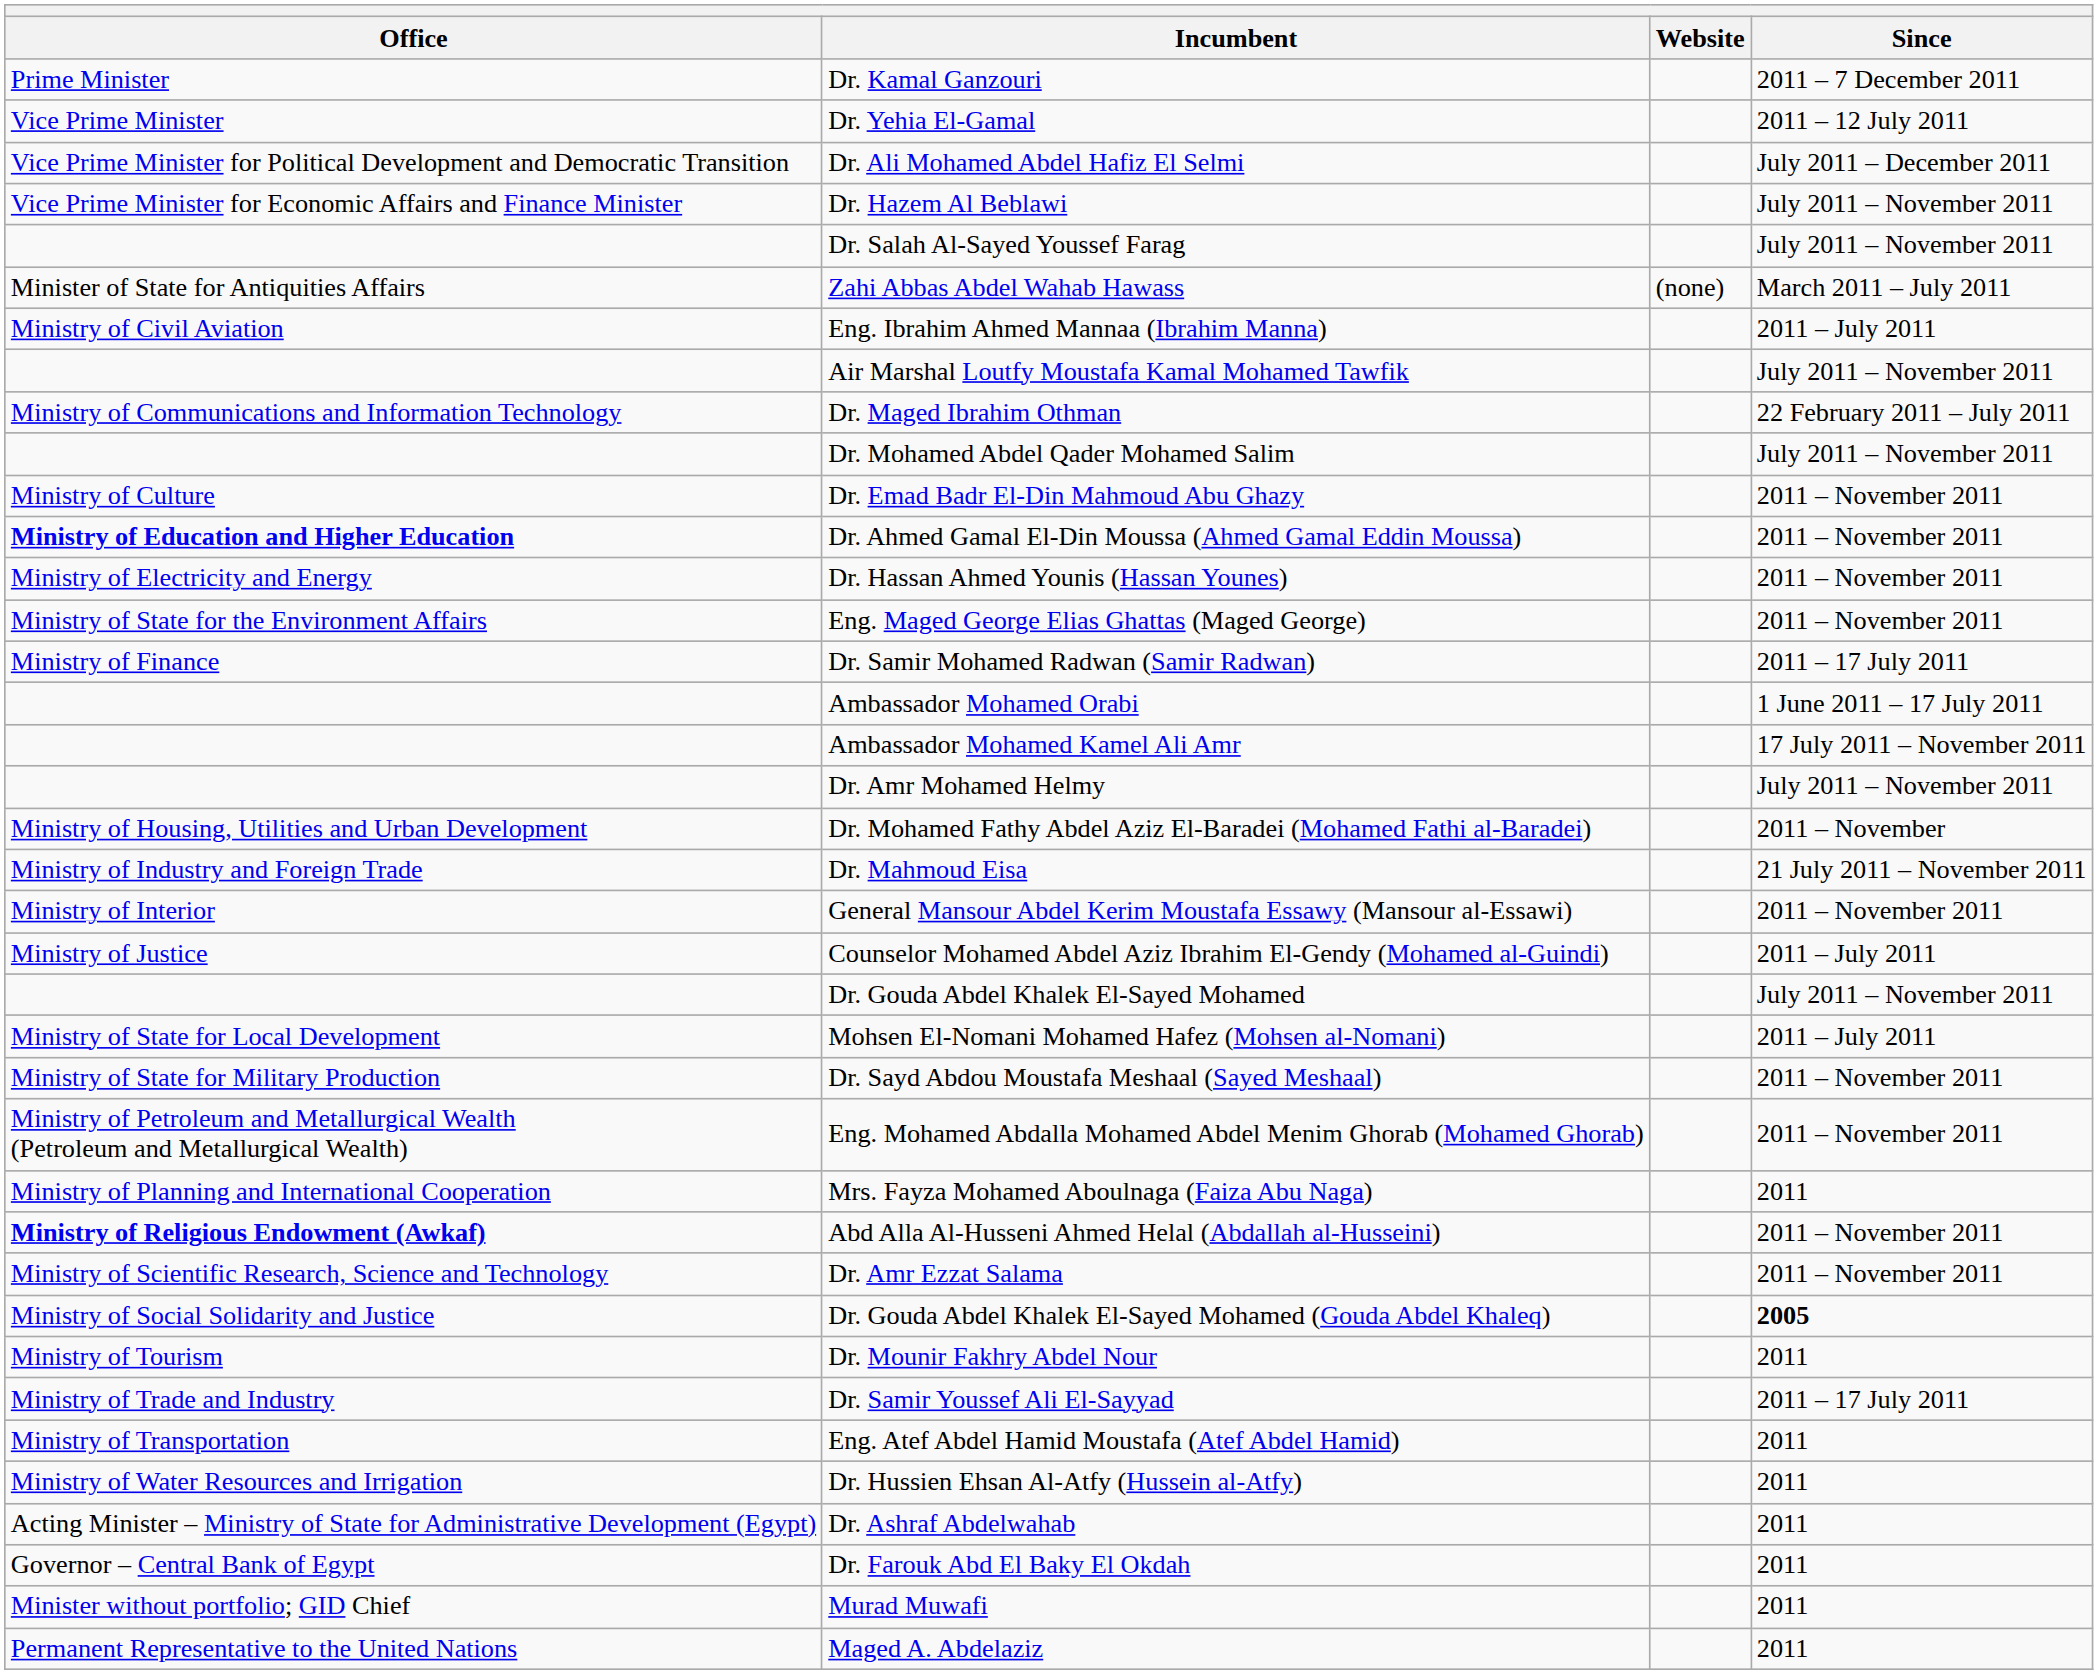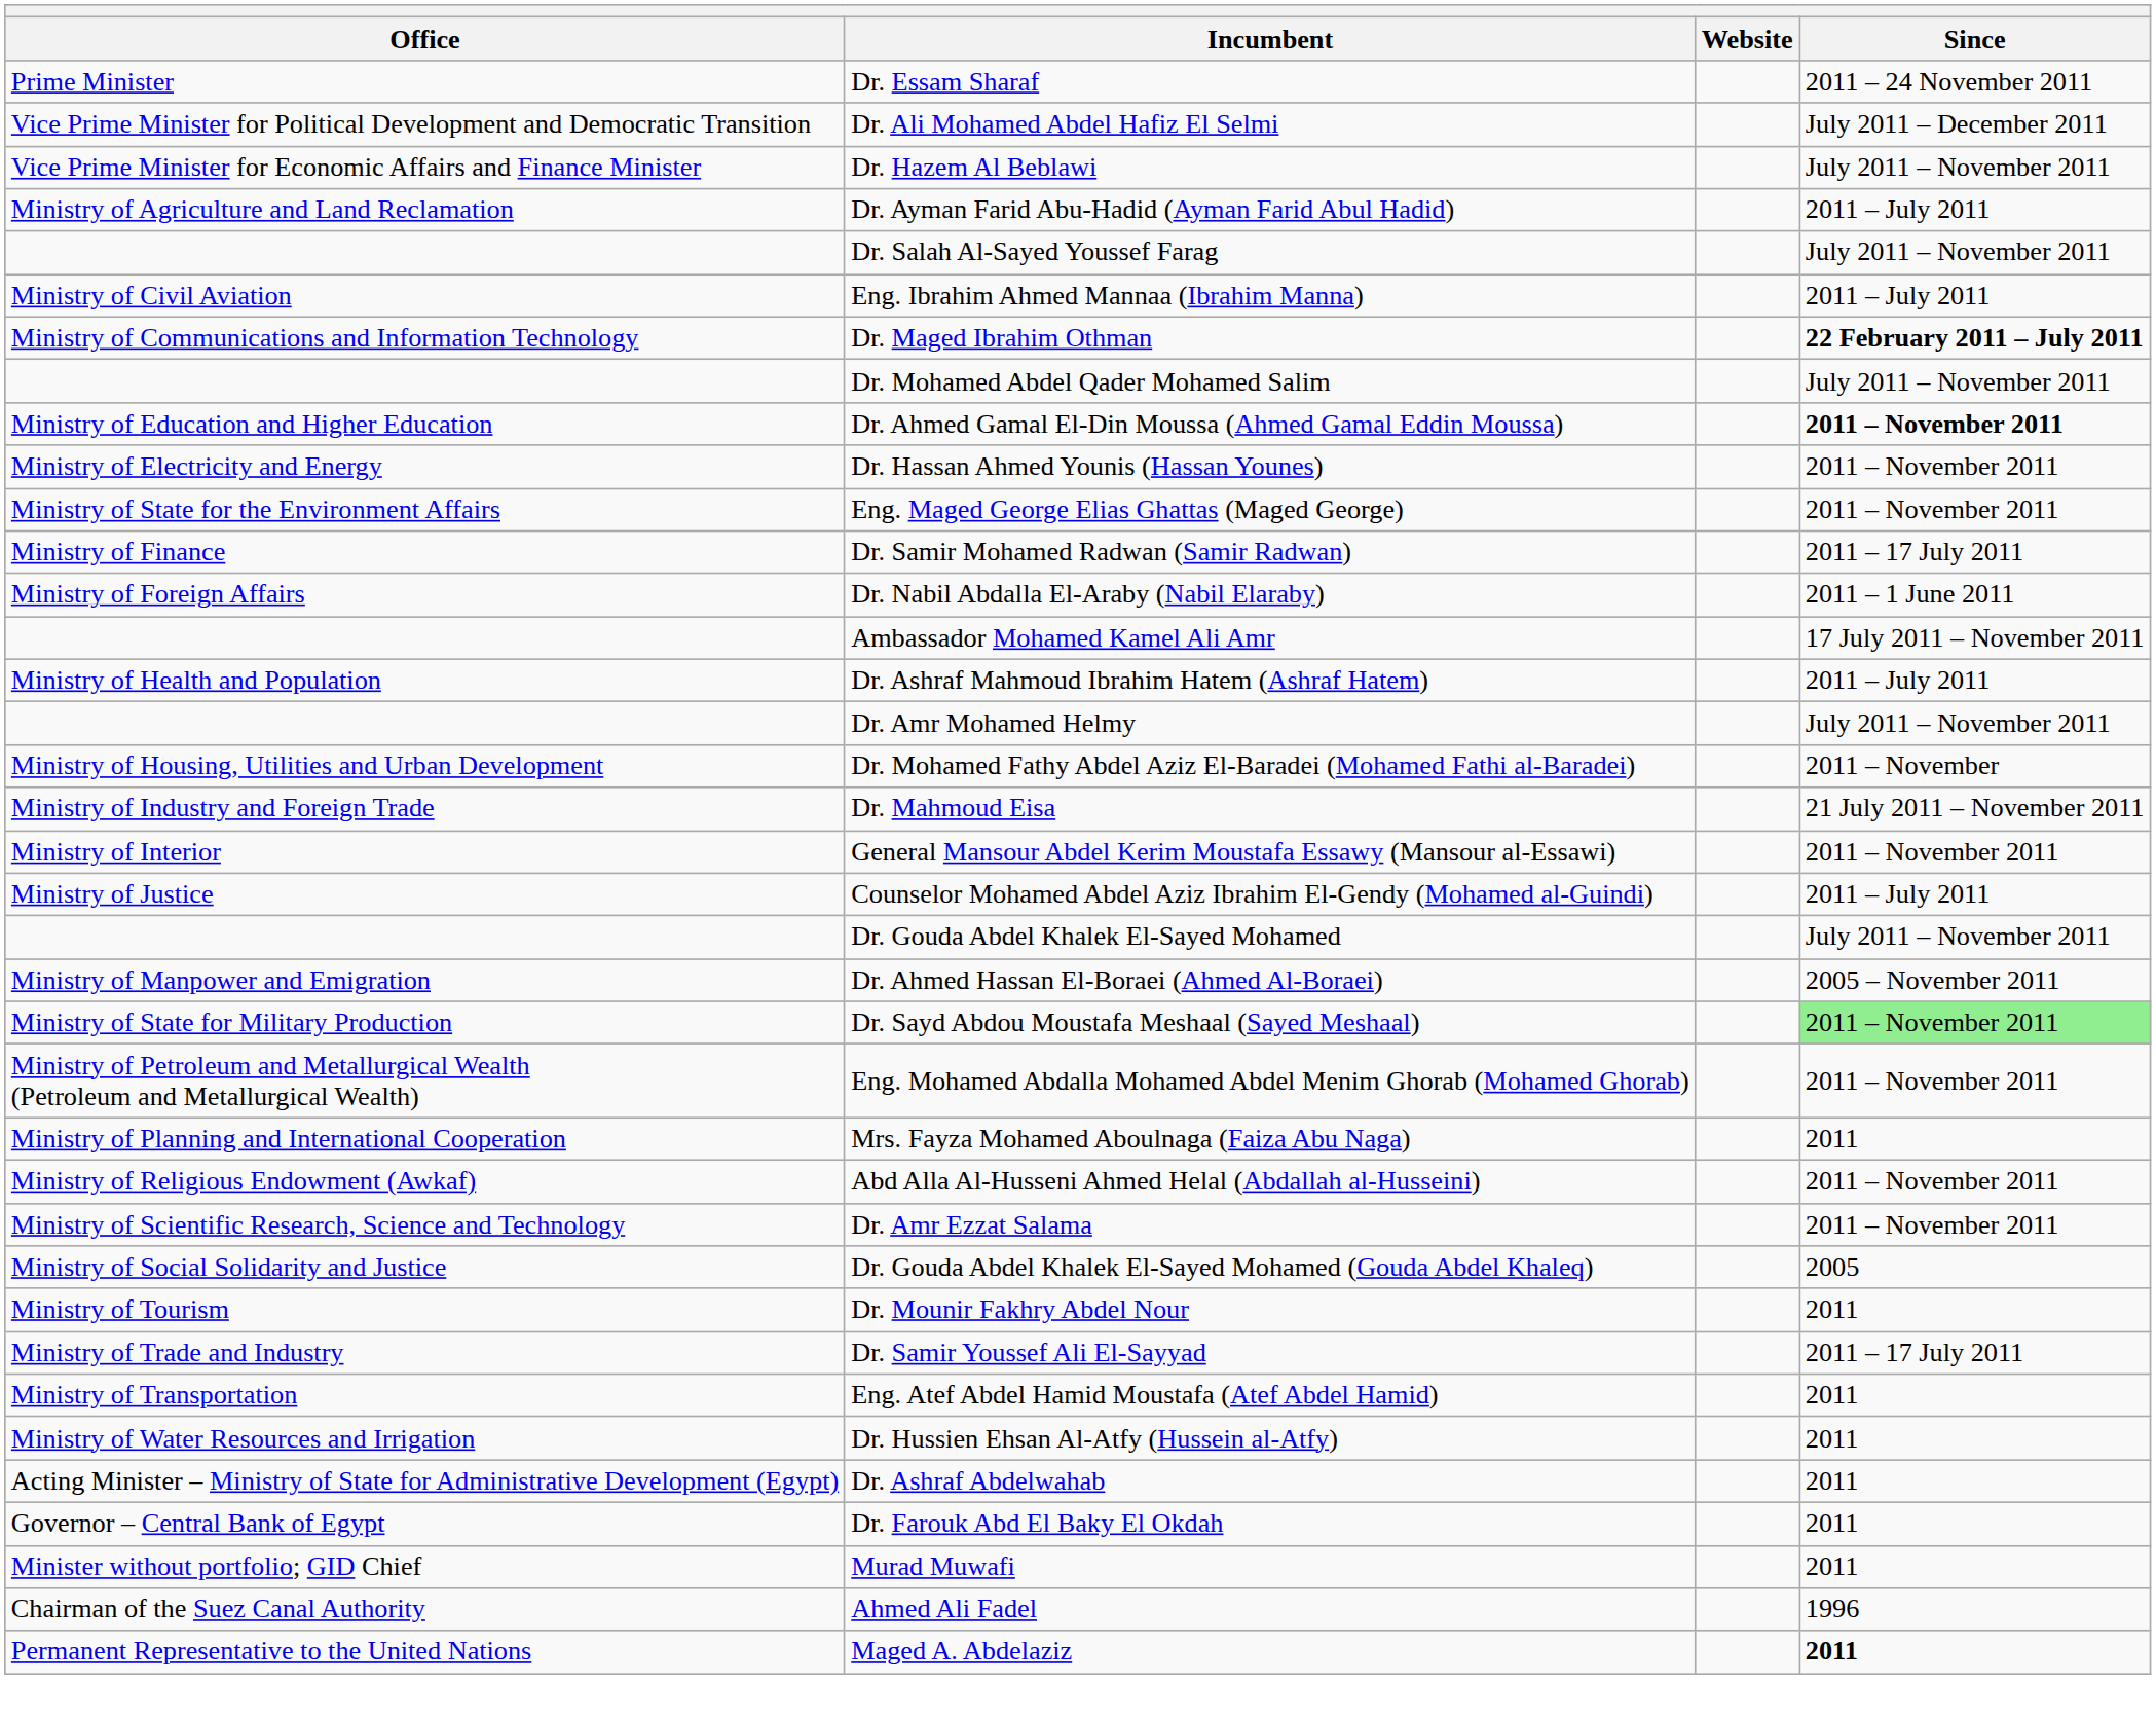 <table class="wikitable collapsible">
 <tr>
 <th colspan="4" width=700></th>
 </tr>
 <tr>
 <th>Office</th>
 <th>Incumbent</th>
 <th>Website</th>
 <th>Since</th>
 </tr>
 <tr>
 <td><a href='#'>Prime Minister</a></td>
-<td>Dr. <a href='#'>Kamal Ganzouri</a></td>
+<td>Dr. <a href='#'>Essam Sharaf</a></td>
 <td></td>
-<td>2011 – 7 December 2011</td>
-</tr>
-<tr>
-<td><a href='#'>Vice Prime Minister</a></td>
-<td>Dr. <a href='#'>Yehia El-Gamal</a></td>
-<td></td>
-<td>2011 – 12 July 2011</td>
+<td>2011 – 24 November 2011</td>
 </tr>
 <tr>
 <td><a href='#'>Vice Prime Minister</a> for Political Development and Democratic Transition</td>
 <td>Dr. <a href='#'>Ali Mohamed Abdel Hafiz El Selmi</a></td>
 <td></td>
 <td>July 2011 – December 2011</td>
 </tr>
 <tr>
 <td><a href='#'>Vice Prime Minister</a> for Economic Affairs and <a href='#'>Finance Minister</a></td>
 <td>Dr. <a href='#'>Hazem Al Beblawi</a></td>
 <td></td>
 <td>July 2011 – November 2011</td>
 </tr>
 <tr>
+<td><a href='#'>Ministry of Agriculture and Land Reclamation</a></td>
+<td>Dr. Ayman Farid Abu-Hadid (<a href='#'>Ayman Farid Abul Hadid</a>)</td>
+<td></td>
+<td>2011 – July 2011</td>
+</tr>
+<tr>
 <td></td>
 <td>Dr. Salah Al-Sayed Youssef Farag</td>
 <td></td>
 <td>July 2011 – November 2011</td>
-</tr>
-<tr>
-<td>Minister of State for Antiquities Affairs</td>
-<td><a href='#'>Zahi Abbas Abdel Wahab Hawass</a></td>
-<td>(none)</td>
-<td>March 2011 – July 2011</td>
 </tr>
 <tr>
 <td><a href='#'>Ministry of Civil Aviation</a></td>
 <td>Eng. Ibrahim Ahmed Mannaa (<a href='#'>Ibrahim Manna</a>)</td>
 <td></td>
 <td>2011 – July 2011</td>
 </tr>
 <tr>
-<td></td>
-<td>Air Marshal <a href='#'>Loutfy Moustafa Kamal Mohamed Tawfik</a></td>
-<td></td>
-<td>July 2011 – November 2011</td>
-</tr>
-<tr>
 <td><a href='#'>Ministry of Communications and Information Technology</a></td>
 <td>Dr. <a href='#'>Maged Ibrahim Othman</a></td>
 <td></td>
-<td>22 February 2011 – July 2011</td>
+<td><strong>22 February 2011 – July 2011</strong></td>
 </tr>
 <tr>
 <td></td>
 <td>Dr. Mohamed Abdel Qader Mohamed Salim</td>
 <td></td>
 <td>July 2011 – November 2011</td>
 </tr>
 <tr>
-<td><a href='#'>Ministry of Culture</a></td>
-<td>Dr. <a href='#'>Emad Badr El-Din Mahmoud Abu Ghazy</a></td>
-<td></td>
-<td>2011 – November 2011</td>
-</tr>
-<tr>
-<td><strong><a href='#'>Ministry of Education and Higher Education</a></strong></td>
+<td><a href='#'>Ministry of Education and Higher Education</a></td>
 <td>Dr. Ahmed Gamal El-Din Moussa (<a href='#'>Ahmed Gamal Eddin Moussa</a>)</td>
 <td></td>
-<td>2011 – November 2011</td>
+<td><strong>2011 – November 2011</strong></td>
 </tr>
 <tr>
 <td><a href='#'>Ministry of Electricity and Energy</a></td>
 <td>Dr. Hassan Ahmed Younis (<a href='#'>Hassan Younes</a>)</td>
 <td></td>
 <td>2011 – November 2011</td>
 </tr>
 <tr>
 <td><a href='#'>Ministry of State for the Environment Affairs</a></td>
 <td>Eng. <a href='#'>Maged George Elias Ghattas</a> (Maged George)</td>
 <td></td>
 <td>2011 – November 2011</td>
 </tr>
 <tr>
 <td><a href='#'>Ministry of Finance</a></td>
 <td>Dr. Samir Mohamed Radwan (<a href='#'>Samir Radwan</a>)</td>
 <td></td>
 <td>2011 – 17 July 2011</td>
 </tr>
 <tr>
+<td><a href='#'>Ministry of Foreign Affairs</a></td>
+<td>Dr. Nabil Abdalla El-Araby (<a href='#'>Nabil Elaraby</a>)<br></td>
 <td></td>
-<td>Ambassador <a href='#'>Mohamed Orabi</a></td>
-<td></td>
-<td>1 June 2011 – 17 July 2011</td>
+<td>2011 – 1 June 2011</td>
 </tr>
 <tr>
 <td></td>
 <td>Ambassador <a href='#'>Mohamed Kamel Ali Amr</a></td>
 <td></td>
 <td>17 July 2011 – November 2011</td>
+</tr>
+<tr>
+<td><a href='#'>Ministry of Health and Population</a></td>
+<td>Dr. Ashraf Mahmoud Ibrahim Hatem (<a href='#'>Ashraf Hatem</a>)</td>
+<td></td>
+<td>2011 – July 2011</td>
 </tr>
 <tr>
 <td></td>
 <td>Dr. Amr Mohamed Helmy</td>
 <td></td>
 <td>July 2011 – November 2011</td>
 </tr>
 <tr>
 <td><a href='#'>Ministry of Housing, Utilities and Urban Development</a></td>
 <td>Dr. Mohamed Fathy Abdel Aziz El-Baradei (<a href='#'>Mohamed Fathi al-Baradei</a>)</td>
 <td></td>
 <td>2011 – November</td>
 </tr>
 <tr>
 <td><a href='#'>Ministry of Industry and Foreign Trade</a></td>
 <td>Dr. <a href='#'>Mahmoud Eisa</a></td>
 <td></td>
 <td>21 July 2011 – November 2011</td>
 </tr>
 <tr>
 <td><a href='#'>Ministry of Interior</a></td>
 <td>General <a href='#'>Mansour Abdel Kerim Moustafa Essawy</a> (Mansour al-Essawi)</td>
 <td></td>
 <td>2011 – November 2011</td>
 </tr>
 <tr>
 <td><a href='#'>Ministry of Justice</a></td>
 <td>Counselor Mohamed Abdel Aziz Ibrahim El-Gendy (<a href='#'>Mohamed al-Guindi</a>)</td>
 <td></td>
 <td>2011 – July 2011</td>
 </tr>
 <tr>
 <td></td>
 <td>Dr. Gouda Abdel Khalek El-Sayed Mohamed</td>
 <td></td>
 <td>July 2011 – November 2011</td>
 </tr>
 <tr>
-<td><a href='#'>Ministry of State for Local Development</a></td>
-<td>Mohsen El-Nomani Mohamed Hafez (<a href='#'>Mohsen al-Nomani</a>)</td>
+<td><a href='#'>Ministry of Manpower and Emigration</a></td>
+<td>Dr. Ahmed Hassan El-Boraei (<a href='#'>Ahmed Al-Boraei</a>)</td>
 <td></td>
-<td>2011 – July 2011</td>
+<td>2005 – November 2011</td>
 </tr>
 <tr>
 <td><a href='#'>Ministry of State for Military Production</a></td>
 <td>Dr. Sayd Abdou Moustafa Meshaal (<a href='#'>Sayed Meshaal</a>)</td>
 <td></td>
-<td>2011 – November 2011</td>
+<td style="background: lightgreen;">2011 – November 2011</td>
 </tr>
 <tr>
 <td><a href='#'>Ministry of Petroleum and Metallurgical Wealth</a><br>(Petroleum and Metallurgical Wealth)</td>
 <td>Eng. Mohamed Abdalla Mohamed Abdel Menim Ghorab (<a href='#'>Mohamed Ghorab</a>)</td>
 <td></td>
 <td>2011 – November 2011</td>
 </tr>
 <tr>
 <td><a href='#'>Ministry of Planning and International Cooperation</a></td>
 <td>Mrs. Fayza Mohamed Aboulnaga (<a href='#'>Faiza Abu Naga</a>)</td>
 <td></td>
 <td>2011</td>
 </tr>
 <tr>
-<td><strong><a href='#'>Ministry of Religious Endowment (Awkaf)</a></strong></td>
+<td><a href='#'>Ministry of Religious Endowment (Awkaf)</a></td>
 <td>Abd Alla Al-Husseni Ahmed Helal (<a href='#'>Abdallah al-Husseini</a>)</td>
 <td></td>
 <td>2011 – November 2011</td>
 </tr>
 <tr>
 <td><a href='#'>Ministry of Scientific Research, Science and Technology</a></td>
 <td>Dr. <a href='#'>Amr Ezzat Salama</a></td>
 <td></td>
 <td>2011 – November 2011</td>
 </tr>
 <tr>
 <td><a href='#'>Ministry of Social Solidarity and Justice</a></td>
 <td>Dr. Gouda Abdel Khalek El-Sayed Mohamed (<a href='#'>Gouda Abdel Khaleq</a>)</td>
 <td></td>
-<td><strong>2005</strong></td>
+<td>2005</td>
 </tr>
 <tr>
 <td><a href='#'>Ministry of Tourism</a></td>
 <td>Dr. <a href='#'>Mounir Fakhry Abdel Nour</a></td>
 <td></td>
 <td>2011</td>
 </tr>
 <tr>
 <td><a href='#'>Ministry of Trade and Industry</a></td>
 <td>Dr. <a href='#'>Samir Youssef Ali El-Sayyad</a></td>
 <td></td>
 <td>2011 – 17 July 2011</td>
 </tr>
 <tr>
 <td><a href='#'>Ministry of Transportation</a></td>
 <td>Eng. Atef Abdel Hamid Moustafa (<a href='#'>Atef Abdel Hamid</a>)</td>
 <td></td>
 <td>2011</td>
 </tr>
 <tr>
 <td><a href='#'>Ministry of Water Resources and Irrigation</a></td>
 <td>Dr. Hussien Ehsan Al-Atfy (<a href='#'>Hussein al-Atfy</a>)</td>
 <td></td>
 <td>2011</td>
 </tr>
 <tr>
 <td>Acting Minister – <a href='#'>Ministry of State for Administrative Development (Egypt)</a></td>
 <td>Dr. <a href='#'>Ashraf Abdelwahab</a></td>
 <td></td>
 <td>2011</td>
 </tr>
 <tr>
 <td>Governor – <a href='#'>Central Bank of Egypt</a></td>
 <td>Dr. <a href='#'>Farouk Abd El Baky El Okdah</a></td>
 <td></td>
 <td>2011</td>
 </tr>
 <tr>
 <td><a href='#'>Minister without portfolio</a>; <a href='#'>GID</a> Chief</td>
 <td><a href='#'>Murad Muwafi</a></td>
 <td></td>
 <td>2011</td>
 </tr>
 <tr>
+<td>Chairman of the <a href='#'>Suez Canal Authority</a></td>
+<td><a href='#'>Ahmed Ali Fadel</a></td>
+<td></td>
+<td>1996</td>
+</tr>
+<tr>
 <td><a href='#'>Permanent Representative to the United Nations</a></td>
 <td><a href='#'>Maged A. Abdelaziz</a></td>
 <td></td>
-<td>2011</td>
+<td><strong>2011</strong></td>
 </tr>
 <tr>
 </tr>
 </table>
